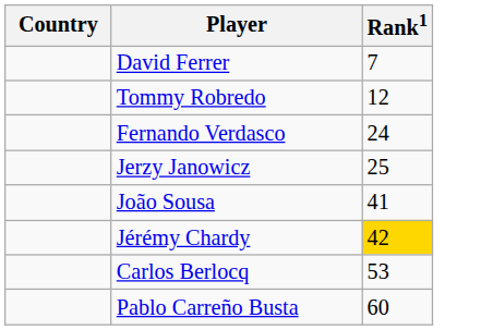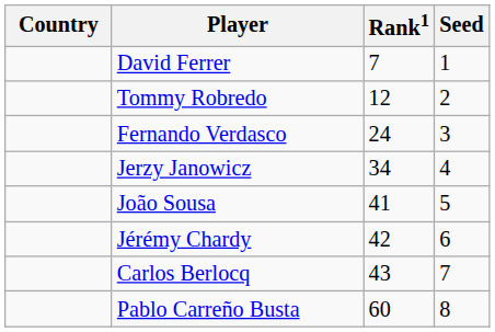 <table class="sortable wikitable">
 <tr>
 <th width="70">Country</th>
 <th width="175">Player</th>
 <th>Rank<sup>1</sup></th>
+<th>Seed</th>
 </tr>
 <tr>
 <td></td>
 <td><a href='#'>David Ferrer</a></td>
 <td>7</td>
+<td>1</td>
 </tr>
 <tr>
 <td></td>
 <td><a href='#'>Tommy Robredo</a></td>
 <td>12</td>
+<td>2</td>
 </tr>
 <tr>
 <td></td>
 <td><a href='#'>Fernando Verdasco</a></td>
 <td>24</td>
+<td>3</td>
 </tr>
 <tr>
 <td></td>
 <td><a href='#'>Jerzy Janowicz</a></td>
-<td>25</td>
+<td>34</td>
+<td>4</td>
 </tr>
 <tr>
 <td></td>
 <td><a href='#'>João Sousa</a></td>
 <td>41</td>
+<td>5</td>
 </tr>
 <tr>
 <td></td>
 <td><a href='#'>Jérémy Chardy</a></td>
-<td style="background: gold;">42</td>
+<td>42</td>
+<td>6</td>
 </tr>
 <tr>
 <td></td>
 <td><a href='#'>Carlos Berlocq</a></td>
-<td>53</td>
+<td>43</td>
+<td>7</td>
 </tr>
 <tr>
 <td></td>
 <td><a href='#'>Pablo Carreño Busta</a></td>
 <td>60</td>
+<td>8</td>
 </tr>
 </table>
